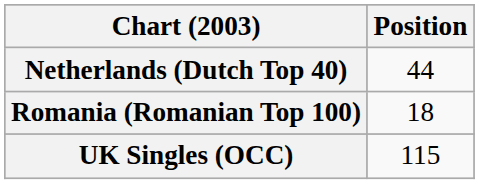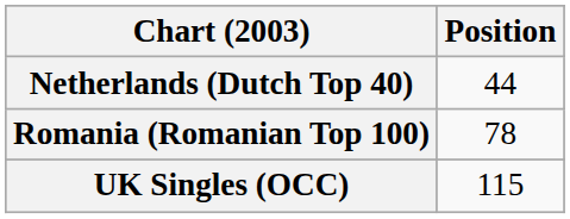 <table class="wikitable sortable plainrowheaders" style="text-align:center">
 <tr>
 <th>Chart (2003)</th>
 <th>Position</th>
 </tr>
 <tr>
 <th scope="row">Netherlands (Dutch Top 40)</th>
 <td>44</td>
 </tr>
 <tr>
 <th scope="row">Romania (Romanian Top 100)</th>
-<td>18</td>
+<td>78</td>
 </tr>
 <tr>
 <th scope="row">UK Singles (OCC)</th>
 <td>115</td>
 </tr>
 </table>
